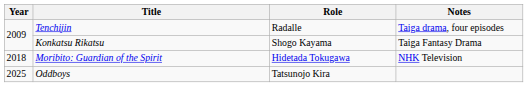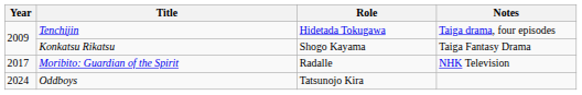 <table class="wikitable">
 <tr>
 <th width="40">Year</th>
 <th width="380">Title</th>
 <th width="200">Role</th>
 <th width="200">Notes</th>
 </tr>
 <tr>
 <td rowspan="2">2009</td>
 <td><em><a href='#'>Tenchijin</a></em></td>
-<td>Radalle</td>
+<td><a href='#'>Hidetada Tokugawa</a></td>
 <td><a href='#'>Taiga drama</a>, four episodes</td>
 </tr>
 <tr>
 <td><em>Konkatsu Rikatsu</em></td>
 <td>Shogo Kayama</td>
 <td>Taiga Fantasy Drama</td>
 </tr>
 <tr>
-<td>2018</td>
+<td>2017</td>
 <td><em><a href='#'>Moribito: Guardian of the Spirit</a></em></td>
-<td><a href='#'>Hidetada Tokugawa</a></td>
+<td>Radalle</td>
 <td><a href='#'>NHK</a> Television</td>
 </tr>
 <tr>
-<td>2025</td>
+<td>2024</td>
 <td><em>Oddboys</em></td>
 <td>Tatsunojo Kira</td>
 <td></td>
 </tr>
 </table>
